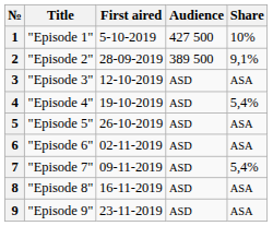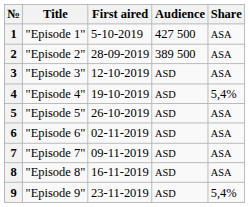 <table class="wikitable">
 <tr>
 <th><abbr>№</abbr></th>
 <th>Title</th>
 <th>First aired</th>
 <th>Audience</th>
 <th>Share</th>
 </tr>
 <tr>
 <th>1</th>
 <td>"Episode 1"</td>
 <td>5-10-2019</td>
 <td>427 500</td>
-<td>10%</td>
+<td><small>ASA</small></td>
 </tr>
 <tr>
 <th>2</th>
 <td>"Episode 2"</td>
 <td>28-09-2019</td>
 <td>389 500</td>
-<td>9,1%</td>
+<td><small>ASA</small></td>
 </tr>
 <tr>
 <th>3</th>
 <td>"Episode 3"</td>
 <td>12-10-2019</td>
 <td><small>ASD</small></td>
 <td><small>ASA</small></td>
 </tr>
 <tr>
 <th>4</th>
 <td>"Episode 4"</td>
 <td>19-10-2019</td>
 <td><small>ASD</small></td>
 <td>5,4%</td>
 </tr>
 <tr>
 <th>5</th>
 <td>"Episode 5"</td>
 <td>26-10-2019</td>
 <td><small>ASD</small></td>
 <td><small>ASA</small></td>
 </tr>
 <tr>
 <th>6</th>
 <td>"Episode 6"</td>
 <td>02-11-2019</td>
 <td><small>ASD</small></td>
 <td><small>ASA</small></td>
 </tr>
 <tr>
 <th>7</th>
 <td>"Episode 7"</td>
 <td>09-11-2019</td>
 <td><small>ASD</small></td>
-<td>5,4%</td>
+<td><small>ASA</small></td>
 </tr>
 <tr>
 <th>8</th>
 <td>"Episode 8"</td>
 <td>16-11-2019</td>
 <td><small>ASD</small></td>
 <td><small>ASA</small></td>
 </tr>
 <tr>
 <th>9</th>
 <td>"Episode 9"</td>
 <td>23-11-2019</td>
 <td><small>ASD</small></td>
-<td><small>ASA</small></td>
+<td>5,4%</td>
 </tr>
 </table>
